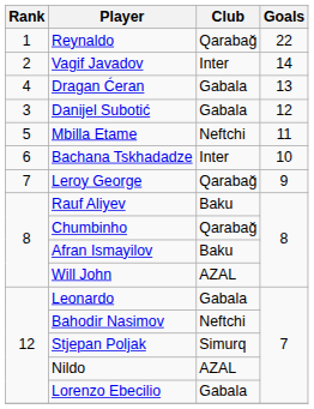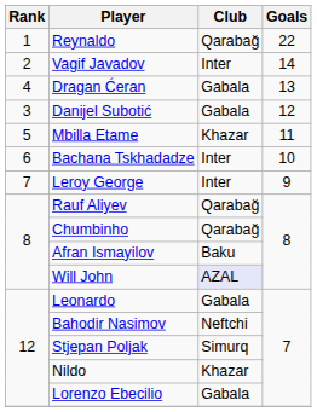 <table class="wikitable" style="text-align:center">
 <tr>
 <th>Rank</th>
 <th>Player</th>
 <th>Club</th>
 <th>Goals</th>
 </tr>
 <tr>
 <td>1</td>
 <td align="left"> <a href='#'>Reynaldo</a></td>
 <td align="left">Qarabağ</td>
 <td>22</td>
 </tr>
 <tr>
 <td>2</td>
 <td align="left"> <a href='#'>Vagif Javadov</a></td>
 <td align="left">Inter</td>
 <td>14</td>
 </tr>
 <tr>
 <td>4</td>
 <td align="left"> <a href='#'>Dragan Ćeran</a></td>
 <td align="left">Gabala</td>
 <td>13</td>
 </tr>
 <tr>
 <td>3</td>
 <td align="left"> <a href='#'>Danijel Subotić</a></td>
 <td align="left">Gabala</td>
 <td>12</td>
 </tr>
 <tr>
 <td rowspan="1">5</td>
 <td align="left"> <a href='#'>Mbilla Etame</a></td>
-<td align="left">Neftchi</td>
+<td align="left">Khazar</td>
 <td rowspan="1">11</td>
 </tr>
 <tr>
 <td>6</td>
 <td align="left"> <a href='#'>Bachana Tskhadadze</a></td>
 <td align="left">Inter</td>
 <td>10</td>
 </tr>
 <tr>
 <td>7</td>
 <td align="left"> <a href='#'>Leroy George</a></td>
-<td align="left">Qarabağ</td>
+<td align="left">Inter</td>
 <td>9</td>
 </tr>
 <tr>
 <td rowspan="4">8</td>
 <td align="left"> <a href='#'>Rauf Aliyev</a></td>
-<td align="left">Baku</td>
+<td align="left">Qarabağ</td>
 <td rowspan="4">8</td>
 </tr>
 <tr>
 <td align="left"> <a href='#'>Chumbinho</a></td>
 <td align="left">Qarabağ</td>
 </tr>
 <tr>
 <td align="left"> <a href='#'>Afran Ismayilov</a></td>
 <td align="left">Baku</td>
 </tr>
 <tr>
 <td align="left"> <a href='#'>Will John</a></td>
-<td align="left">AZAL</td>
+<td align="left" style="background: lavender;">AZAL</td>
 </tr>
 <tr>
 <td rowspan="5">12</td>
 <td align="left"> <a href='#'>Leonardo</a></td>
 <td align="left">Gabala</td>
 <td rowspan="5">7</td>
 </tr>
 <tr>
 <td align="left"> <a href='#'>Bahodir Nasimov</a></td>
 <td align="left">Neftchi</td>
 </tr>
 <tr>
 <td align="left"> <a href='#'>Stjepan Poljak</a></td>
 <td align="left">Simurq</td>
 </tr>
 <tr>
 <td align="left"> Nildo</td>
-<td align="left">AZAL</td>
+<td align="left">Khazar</td>
 </tr>
 <tr>
 <td align="left"> <a href='#'>Lorenzo Ebecilio</a></td>
 <td align="left">Gabala</td>
 </tr>
 <tr>
 </tr>
 </table>
